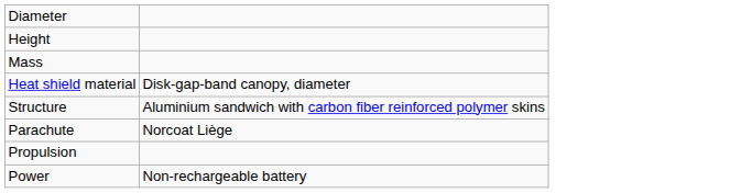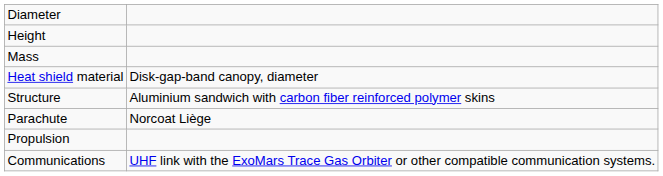 <table class="wikitable floatleft">
 <tr>
 <td>Diameter</td>
 <td></td>
 </tr>
 <tr>
 <td>Height</td>
 <td></td>
 </tr>
 <tr>
 <td>Mass</td>
 <td></td>
 </tr>
 <tr>
 <td><a href='#'>Heat shield</a> material</td>
 <td>Disk-gap-band canopy,  diameter</td>
 </tr>
 <tr>
 <td>Structure</td>
 <td>Aluminium sandwich with <a href='#'>carbon fiber reinforced polymer</a> skins</td>
 </tr>
 <tr>
 <td>Parachute</td>
 <td>Norcoat Liège</td>
 </tr>
 <tr>
 <td>Propulsion</td>
 <td></td>
 </tr>
 <tr>
-<td>Power</td>
-<td>Non-rechargeable battery</td>
+<td>Communications</td>
+<td><a href='#'>UHF</a> link with the <a href='#'>ExoMars Trace Gas Orbiter</a> or other compatible communication systems.</td>
 </tr>
 </table>
